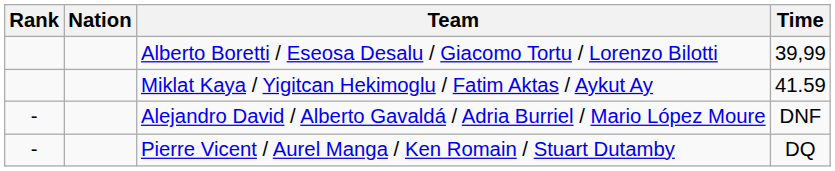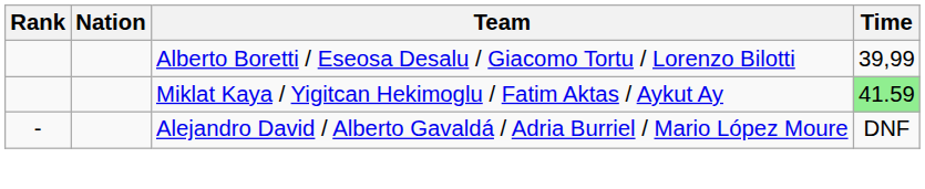 <table class="wikitable sortable"  style="text-align:center">
 <tr>
 <th>Rank</th>
 <th>Nation</th>
 <th>Team</th>
 <th>Time</th>
 </tr>
 <tr>
 <td></td>
 <td align=left></td>
 <td align=left><a href='#'>Alberto Boretti</a> / <a href='#'>Eseosa Desalu</a> / <a href='#'>Giacomo Tortu</a> / <a href='#'>Lorenzo Bilotti</a></td>
 <td>39,99</td>
 </tr>
 <tr>
 <td></td>
 <td align=left></td>
 <td align=left><a href='#'>Miklat Kaya</a> / <a href='#'>Yigitcan Hekimoglu</a> / <a href='#'>Fatim Aktas</a> / <a href='#'>Aykut Ay</a></td>
-<td>41.59</td>
+<td style="background: lightgreen;">41.59</td>
 </tr>
 <tr>
 <td>-</td>
 <td align=left></td>
 <td align=left><a href='#'>Alejandro David</a> / <a href='#'>Alberto Gavaldá</a> / <a href='#'>Adria Burriel</a> / <a href='#'>Mario López Moure</a></td>
 <td>DNF</td>
 </tr>
-<tr>
-<td>-</td>
-<td align=left></td>
-<td align=left><a href='#'>Pierre Vicent</a> / <a href='#'>Aurel Manga</a> / <a href='#'>Ken Romain</a> / <a href='#'>Stuart Dutamby</a></td>
-<td>DQ</td>
-</tr>
 </table>
